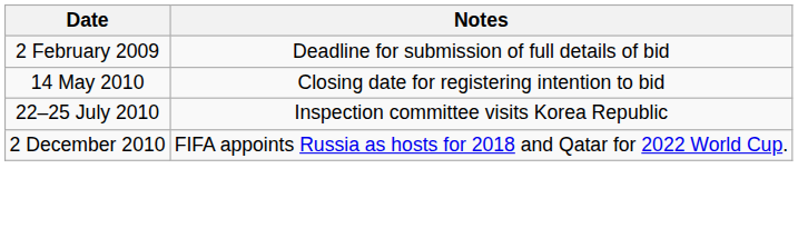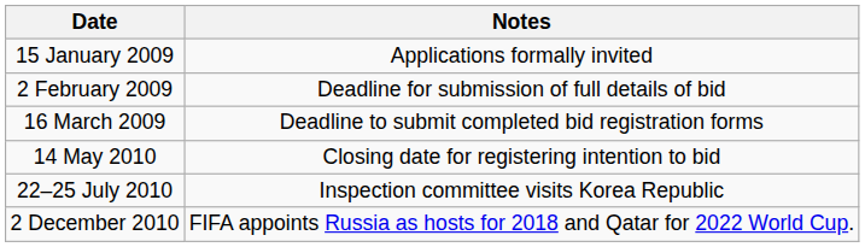 <table class="wikitable" style="text-align: center;">
 <tr>
 <th>Date</th>
 <th>Notes</th>
 </tr>
 <tr>
+<td>15 January 2009</td>
+<td>Applications formally invited</td>
+</tr>
+<tr>
 <td>2 February 2009</td>
 <td>Deadline for submission of full details of bid</td>
+</tr>
+<tr>
+<td>16 March 2009</td>
+<td>Deadline to submit completed bid registration forms</td>
 </tr>
 <tr>
 <td>14 May 2010</td>
 <td>Closing date for registering intention to bid</td>
 </tr>
 <tr>
 <td>22–25 July 2010</td>
 <td>Inspection committee visits Korea Republic</td>
 </tr>
 <tr>
 <td>2 December 2010</td>
 <td>FIFA appoints <a href='#'>Russia as hosts for 2018</a> and Qatar for <a href='#'>2022 World Cup</a>.</td>
 </tr>
 </table>
